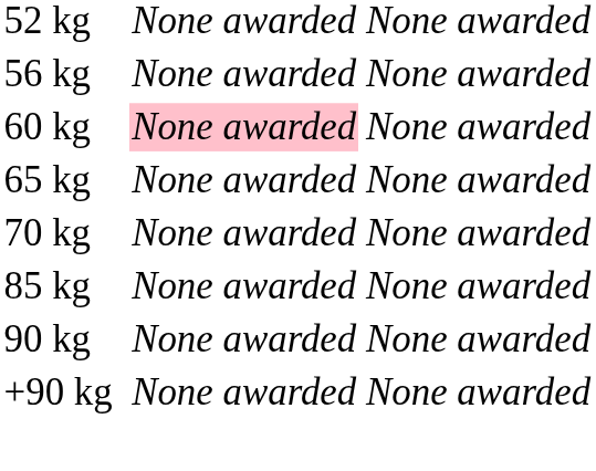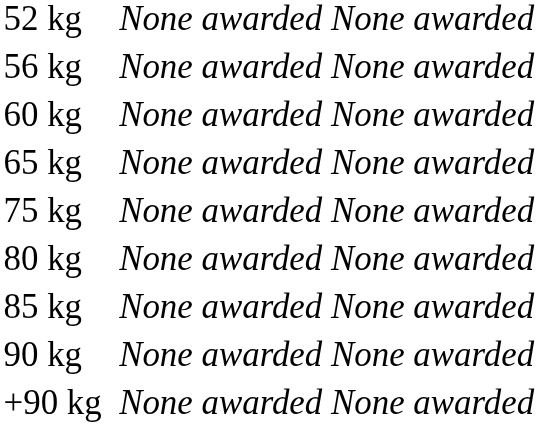 <table>
 <tr>
 <td>52 kg</td>
 <td></td>
 <td><em>None awarded</em></td>
 <td><em>None awarded</em></td>
 </tr>
 <tr>
 <td>56 kg</td>
 <td></td>
 <td><em>None awarded</em></td>
 <td><em>None awarded</em></td>
 </tr>
 <tr>
 <td>60 kg</td>
 <td></td>
-<td style="background: pink;"><em>None awarded</em></td>
+<td><em>None awarded</em></td>
 <td><em>None awarded</em></td>
 </tr>
 <tr>
 <td>65 kg</td>
 <td></td>
 <td><em>None awarded</em></td>
 <td><em>None awarded</em></td>
 </tr>
 <tr>
-<td>70 kg</td>
+<td>75 kg</td>
+<td></td>
+<td><em>None awarded</em></td>
+<td><em>None awarded</em></td>
+</tr>
+<tr>
+<td>80 kg</td>
 <td></td>
 <td><em>None awarded</em></td>
 <td><em>None awarded</em></td>
 </tr>
 <tr>
 <td>85 kg</td>
 <td></td>
 <td><em>None awarded</em></td>
 <td><em>None awarded</em></td>
 </tr>
 <tr>
 <td>90 kg</td>
 <td></td>
 <td><em>None awarded</em></td>
 <td><em>None awarded</em></td>
 </tr>
 <tr>
 <td>+90 kg</td>
 <td></td>
 <td><em>None awarded</em></td>
 <td><em>None awarded</em></td>
 </tr>
 <tr>
 </tr>
 </table>
